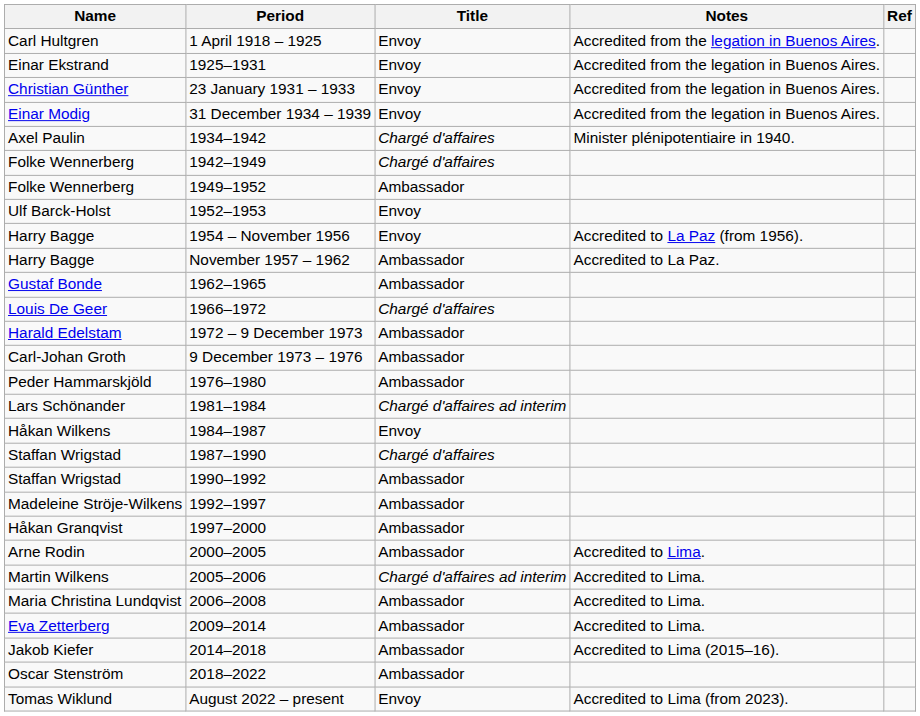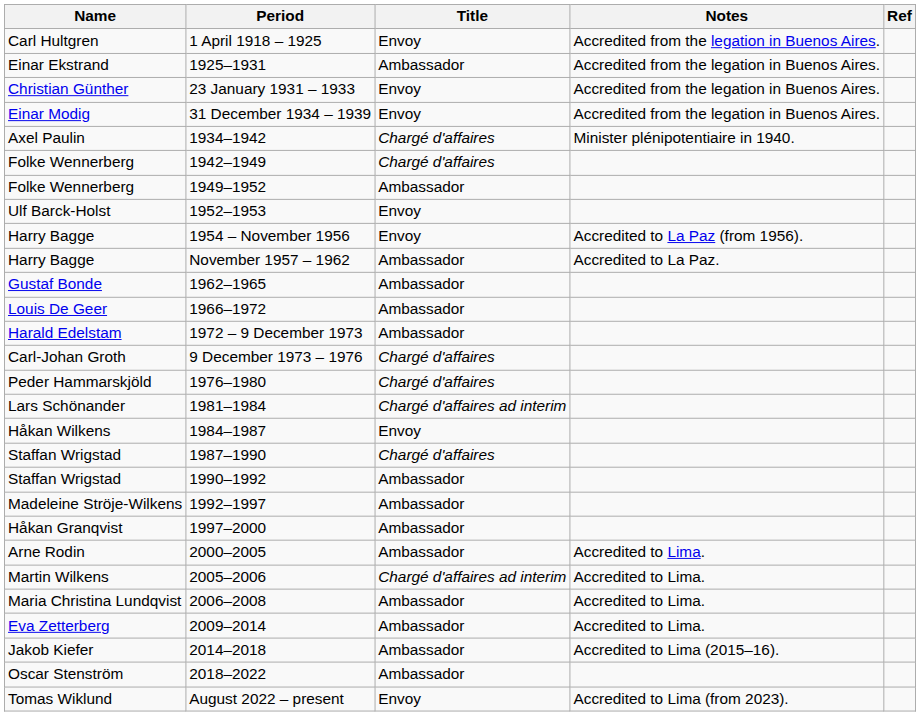 <table class="wikitable">
 <tr>
 <th>Name</th>
 <th>Period</th>
 <th>Title</th>
 <th>Notes</th>
 <th>Ref</th>
 </tr>
 <tr>
 <td>Carl Hultgren</td>
 <td>1 April 1918 – 1925</td>
 <td>Envoy</td>
 <td>Accredited from the <a href='#'>legation in Buenos Aires</a>.</td>
 <td></td>
 </tr>
 <tr>
 <td>Einar Ekstrand</td>
 <td>1925–1931</td>
-<td>Envoy</td>
+<td>Ambassador</td>
 <td>Accredited from the legation in Buenos Aires.</td>
 <td></td>
 </tr>
 <tr>
 <td><a href='#'>Christian Günther</a></td>
 <td>23 January 1931 – 1933</td>
 <td>Envoy</td>
 <td>Accredited from the legation in Buenos Aires.</td>
 <td></td>
 </tr>
 <tr>
 <td><a href='#'>Einar Modig</a></td>
 <td>31 December 1934 – 1939</td>
 <td>Envoy</td>
 <td>Accredited from the legation in Buenos Aires.</td>
 <td></td>
 </tr>
 <tr>
 <td>Axel Paulin</td>
 <td>1934–1942</td>
 <td><em>Chargé d'affaires</em></td>
 <td>Minister plénipotentiaire in 1940.</td>
 <td></td>
 </tr>
 <tr>
 <td>Folke Wennerberg</td>
 <td>1942–1949</td>
 <td><em>Chargé d'affaires</em></td>
 <td></td>
 <td></td>
 </tr>
 <tr>
 <td>Folke Wennerberg</td>
 <td>1949–1952</td>
 <td>Ambassador</td>
 <td></td>
 <td></td>
 </tr>
 <tr>
 <td>Ulf Barck-Holst</td>
 <td>1952–1953</td>
 <td>Envoy</td>
 <td></td>
 <td></td>
 </tr>
 <tr>
 <td>Harry Bagge</td>
 <td>1954 – November 1956</td>
 <td>Envoy</td>
 <td>Accredited to <a href='#'>La Paz</a> (from 1956).</td>
 <td></td>
 </tr>
 <tr>
 <td>Harry Bagge</td>
 <td>November 1957 – 1962</td>
 <td>Ambassador</td>
 <td>Accredited to La Paz.</td>
 <td></td>
 </tr>
 <tr>
 <td><a href='#'>Gustaf Bonde</a></td>
 <td>1962–1965</td>
 <td>Ambassador</td>
 <td></td>
 <td></td>
 </tr>
 <tr>
 <td><a href='#'>Louis De Geer</a></td>
 <td>1966–1972</td>
-<td><em>Chargé d'affaires</em></td>
+<td>Ambassador</td>
 <td></td>
 <td></td>
 </tr>
 <tr>
 <td><a href='#'>Harald Edelstam</a></td>
 <td>1972 – 9 December 1973</td>
 <td>Ambassador</td>
 <td></td>
 <td></td>
 </tr>
 <tr>
 <td>Carl-Johan Groth</td>
 <td>9 December 1973 – 1976</td>
-<td>Ambassador</td>
+<td><em>Chargé d'affaires</em></td>
 <td></td>
 <td></td>
 </tr>
 <tr>
 <td>Peder Hammarskjöld</td>
 <td>1976–1980</td>
-<td>Ambassador</td>
+<td><em>Chargé d'affaires</em></td>
 <td></td>
 <td></td>
 </tr>
 <tr>
 <td>Lars Schönander</td>
 <td>1981–1984</td>
 <td><em>Chargé d'affaires ad interim</em></td>
 <td></td>
 <td></td>
 </tr>
 <tr>
 <td>Håkan Wilkens</td>
 <td>1984–1987</td>
 <td>Envoy</td>
 <td></td>
 <td></td>
 </tr>
 <tr>
 <td>Staffan Wrigstad</td>
 <td>1987–1990</td>
 <td><em>Chargé d'affaires</em></td>
 <td></td>
 <td></td>
 </tr>
 <tr>
 <td>Staffan Wrigstad</td>
 <td>1990–1992</td>
 <td>Ambassador</td>
 <td></td>
 <td></td>
 </tr>
 <tr>
 <td>Madeleine Ströje-Wilkens</td>
 <td>1992–1997</td>
 <td>Ambassador</td>
 <td></td>
 <td></td>
 </tr>
 <tr>
 <td>Håkan Granqvist</td>
 <td>1997–2000</td>
 <td>Ambassador</td>
 <td></td>
 <td></td>
 </tr>
 <tr>
 <td>Arne Rodin</td>
 <td>2000–2005</td>
 <td>Ambassador</td>
 <td>Accredited to <a href='#'>Lima</a>.</td>
 <td></td>
 </tr>
 <tr>
 <td>Martin Wilkens</td>
 <td>2005–2006</td>
 <td><em>Chargé d'affaires ad interim</em></td>
 <td>Accredited to Lima.</td>
 <td></td>
 </tr>
 <tr>
 <td>Maria Christina Lundqvist</td>
 <td>2006–2008</td>
 <td>Ambassador</td>
 <td>Accredited to Lima.</td>
 <td></td>
 </tr>
 <tr>
 <td><a href='#'>Eva Zetterberg</a></td>
 <td>2009–2014</td>
 <td>Ambassador</td>
 <td>Accredited to Lima.</td>
 <td></td>
 </tr>
 <tr>
 <td>Jakob Kiefer</td>
 <td>2014–2018</td>
 <td>Ambassador</td>
 <td>Accredited to Lima (2015–16).</td>
 <td></td>
 </tr>
 <tr>
 <td>Oscar Stenström</td>
 <td>2018–2022</td>
 <td>Ambassador</td>
 <td></td>
 <td></td>
 </tr>
 <tr>
 <td>Tomas Wiklund</td>
 <td>August 2022 – present</td>
 <td>Envoy</td>
 <td>Accredited to Lima (from 2023).</td>
 <td></td>
 </tr>
 </table>
